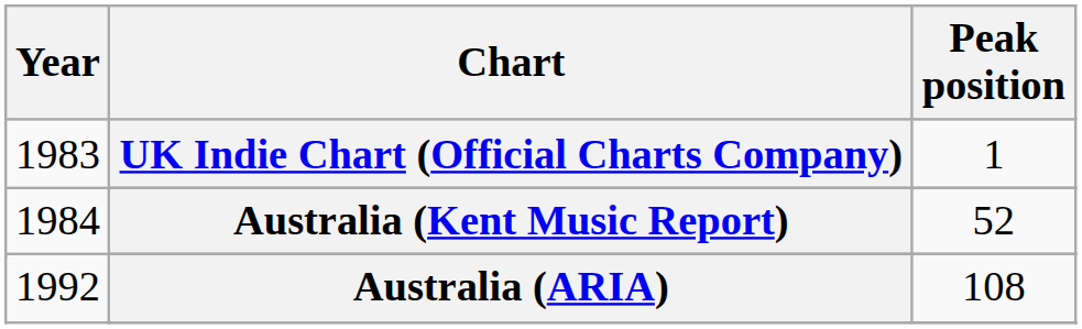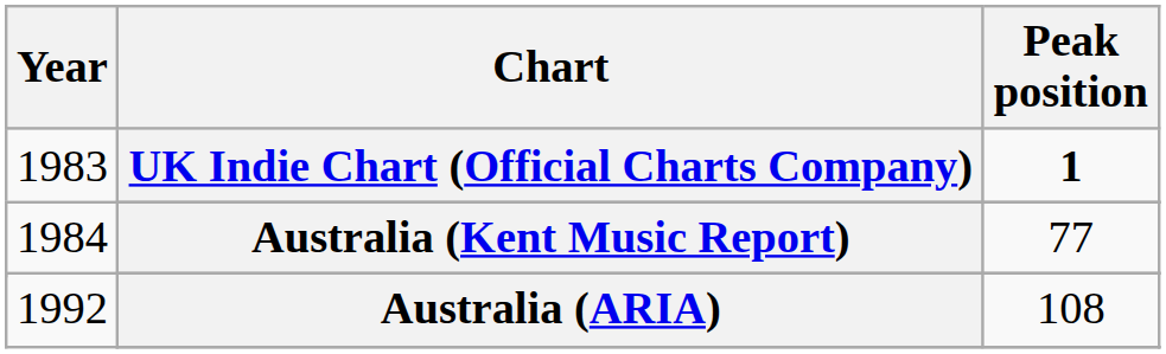 <table class="wikitable sortable plainrowheaders" style="text-align:center">
 <tr>
 <th>Year</th>
 <th>Chart</th>
 <th>Peak<br>position</th>
 </tr>
 <tr>
 <td rowspan="2">1983</td>
 <th scope="row"><a href='#'>UK Indie Chart</a> (<a href='#'>Official Charts Company</a>)</th>
-<td>1</td>
+<td><strong>1</strong></td>
 </tr>
 <tr>
 </tr>
 <tr>
 <td rowspan="2">1984</td>
 <th scope="row">Australia (<a href='#'>Kent Music Report</a>)</th>
-<td>52</td>
+<td>77</td>
 </tr>
 <tr>
 </tr>
 <tr>
 <td rowspan="3">1992</td>
 <th scope="row">Australia (<a href='#'>ARIA</a>)</th>
 <td>108</td>
 </tr>
 <tr>
 </tr>
 <tr>
 </tr>
 </table>
